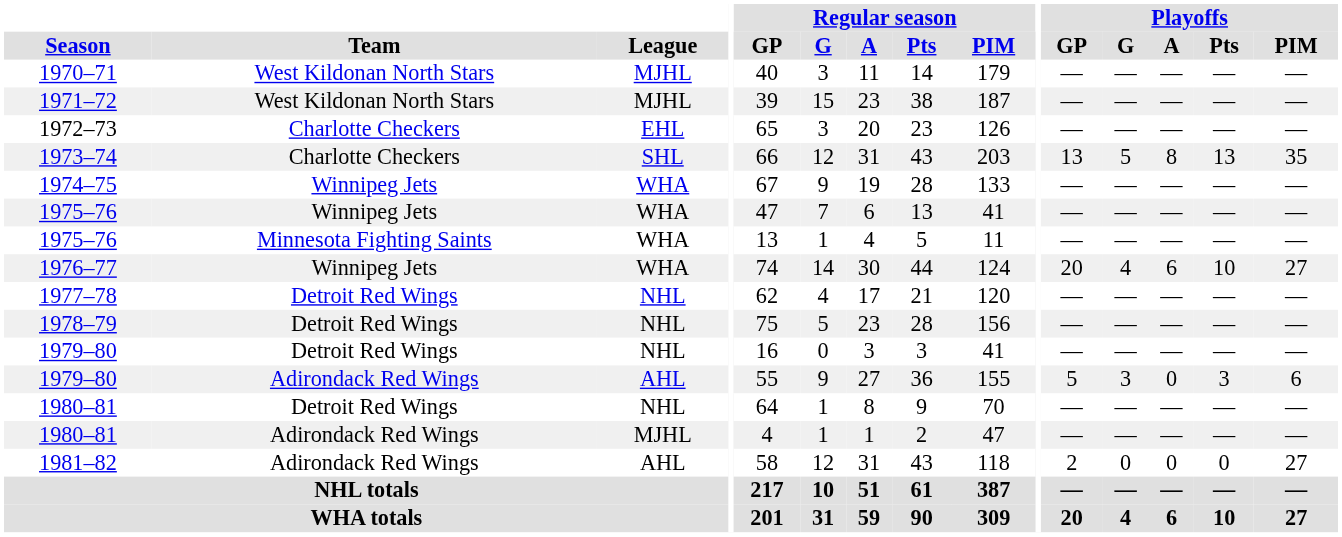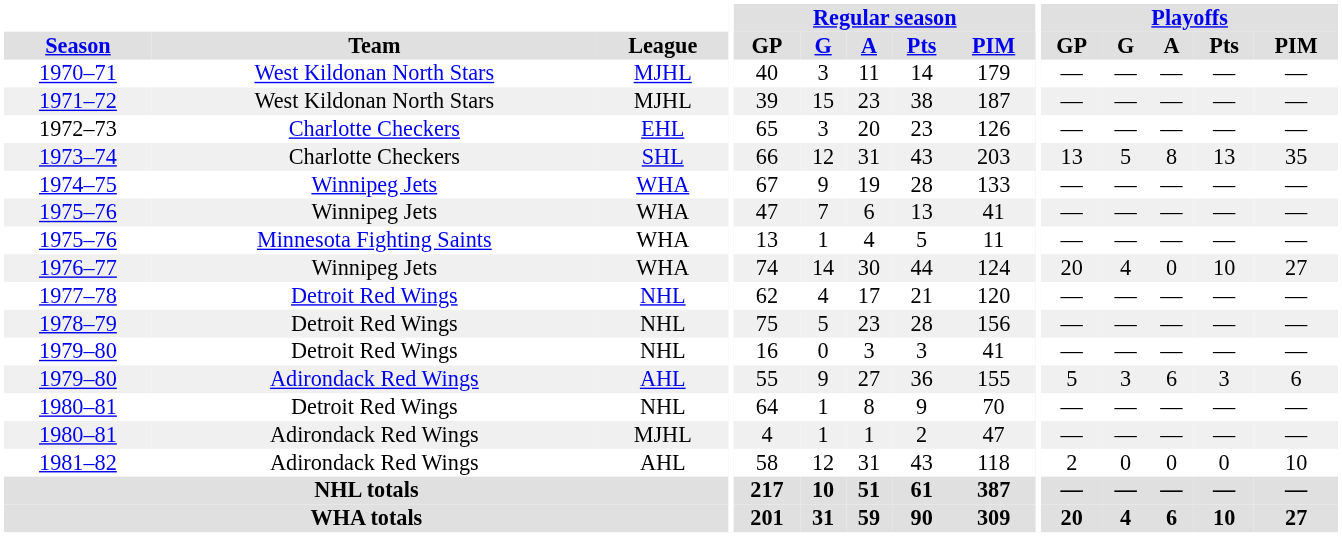 <table border="0" cellpadding="1" cellspacing="0" style="text-align:center; width:60em">
 <tr bgcolor="#e0e0e0">
 <th colspan="3" bgcolor="#ffffff"></th>
 <th rowspan="100" bgcolor="#ffffff"></th>
 <th colspan="5"><a href='#'>Regular season</a></th>
 <th rowspan="100" bgcolor="#ffffff"></th>
 <th colspan="5"><a href='#'>Playoffs</a></th>
 </tr>
 <tr bgcolor="#e0e0e0">
 <th><a href='#'>Season</a></th>
 <th>Team</th>
 <th>League</th>
 <th>GP</th>
 <th><a href='#'>G</a></th>
 <th><a href='#'>A</a></th>
 <th><a href='#'>Pts</a></th>
 <th><a href='#'>PIM</a></th>
 <th>GP</th>
 <th>G</th>
 <th>A</th>
 <th>Pts</th>
 <th>PIM</th>
 </tr>
 <tr>
 <td><a href='#'>1970–71</a></td>
 <td><a href='#'>West Kildonan North Stars</a></td>
 <td><a href='#'>MJHL</a></td>
 <td>40</td>
 <td>3</td>
 <td>11</td>
 <td>14</td>
 <td>179</td>
 <td>—</td>
 <td>—</td>
 <td>—</td>
 <td>—</td>
 <td>—</td>
 </tr>
 <tr bgcolor="#f0f0f0">
 <td><a href='#'>1971–72</a></td>
 <td>West Kildonan North Stars</td>
 <td>MJHL</td>
 <td>39</td>
 <td>15</td>
 <td>23</td>
 <td>38</td>
 <td>187</td>
 <td>—</td>
 <td>—</td>
 <td>—</td>
 <td>—</td>
 <td>—</td>
 </tr>
 <tr>
 <td>1972–73</td>
 <td><a href='#'>Charlotte Checkers</a></td>
 <td><a href='#'>EHL</a></td>
 <td>65</td>
 <td>3</td>
 <td>20</td>
 <td>23</td>
 <td>126</td>
 <td>—</td>
 <td>—</td>
 <td>—</td>
 <td>—</td>
 <td>—</td>
 </tr>
 <tr bgcolor="#f0f0f0">
 <td><a href='#'>1973–74</a></td>
 <td>Charlotte Checkers</td>
 <td><a href='#'>SHL</a></td>
 <td>66</td>
 <td>12</td>
 <td>31</td>
 <td>43</td>
 <td>203</td>
 <td>13</td>
 <td>5</td>
 <td>8</td>
 <td>13</td>
 <td>35</td>
 </tr>
 <tr>
 <td><a href='#'>1974–75</a></td>
 <td><a href='#'>Winnipeg Jets</a></td>
 <td><a href='#'>WHA</a></td>
 <td>67</td>
 <td>9</td>
 <td>19</td>
 <td>28</td>
 <td>133</td>
 <td>—</td>
 <td>—</td>
 <td>—</td>
 <td>—</td>
 <td>—</td>
 </tr>
 <tr bgcolor="#f0f0f0">
 <td><a href='#'>1975–76</a></td>
 <td>Winnipeg Jets</td>
 <td>WHA</td>
 <td>47</td>
 <td>7</td>
 <td>6</td>
 <td>13</td>
 <td>41</td>
 <td>—</td>
 <td>—</td>
 <td>—</td>
 <td>—</td>
 <td>—</td>
 </tr>
 <tr>
 <td><a href='#'>1975–76</a></td>
 <td><a href='#'>Minnesota Fighting Saints</a></td>
 <td>WHA</td>
 <td>13</td>
 <td>1</td>
 <td>4</td>
 <td>5</td>
 <td>11</td>
 <td>—</td>
 <td>—</td>
 <td>—</td>
 <td>—</td>
 <td>—</td>
 </tr>
 <tr bgcolor="#f0f0f0">
 <td><a href='#'>1976–77</a></td>
 <td>Winnipeg Jets</td>
 <td>WHA</td>
 <td>74</td>
 <td>14</td>
 <td>30</td>
 <td>44</td>
 <td>124</td>
 <td>20</td>
 <td>4</td>
-<td>6</td>
+<td>0</td>
 <td>10</td>
 <td>27</td>
 </tr>
 <tr>
 <td><a href='#'>1977–78</a></td>
 <td><a href='#'>Detroit Red Wings</a></td>
 <td><a href='#'>NHL</a></td>
 <td>62</td>
 <td>4</td>
 <td>17</td>
 <td>21</td>
 <td>120</td>
 <td>—</td>
 <td>—</td>
 <td>—</td>
 <td>—</td>
 <td>—</td>
 </tr>
 <tr bgcolor="#f0f0f0">
 <td><a href='#'>1978–79</a></td>
 <td>Detroit Red Wings</td>
 <td>NHL</td>
 <td>75</td>
 <td>5</td>
 <td>23</td>
 <td>28</td>
 <td>156</td>
 <td>—</td>
 <td>—</td>
 <td>—</td>
 <td>—</td>
 <td>—</td>
 </tr>
 <tr>
 <td><a href='#'>1979–80</a></td>
 <td>Detroit Red Wings</td>
 <td>NHL</td>
 <td>16</td>
 <td>0</td>
 <td>3</td>
 <td>3</td>
 <td>41</td>
 <td>—</td>
 <td>—</td>
 <td>—</td>
 <td>—</td>
 <td>—</td>
 </tr>
 <tr bgcolor="#f0f0f0">
 <td><a href='#'>1979–80</a></td>
 <td><a href='#'>Adirondack Red Wings</a></td>
 <td><a href='#'>AHL</a></td>
 <td>55</td>
 <td>9</td>
 <td>27</td>
 <td>36</td>
 <td>155</td>
 <td>5</td>
 <td>3</td>
-<td>0</td>
+<td>6</td>
 <td>3</td>
 <td>6</td>
 </tr>
 <tr>
 <td><a href='#'>1980–81</a></td>
 <td>Detroit Red Wings</td>
 <td>NHL</td>
 <td>64</td>
 <td>1</td>
 <td>8</td>
 <td>9</td>
 <td>70</td>
 <td>—</td>
 <td>—</td>
 <td>—</td>
 <td>—</td>
 <td>—</td>
 </tr>
 <tr bgcolor="#f0f0f0">
 <td><a href='#'>1980–81</a></td>
 <td>Adirondack Red Wings</td>
 <td>MJHL</td>
 <td>4</td>
 <td>1</td>
 <td>1</td>
 <td>2</td>
 <td>47</td>
 <td>—</td>
 <td>—</td>
 <td>—</td>
 <td>—</td>
 <td>—</td>
 </tr>
 <tr>
 <td><a href='#'>1981–82</a></td>
 <td>Adirondack Red Wings</td>
 <td>AHL</td>
 <td>58</td>
 <td>12</td>
 <td>31</td>
 <td>43</td>
 <td>118</td>
 <td>2</td>
 <td>0</td>
 <td>0</td>
 <td>0</td>
-<td>27</td>
+<td>10</td>
 </tr>
 <tr bgcolor="#e0e0e0">
 <th colspan="3">NHL totals</th>
 <th>217</th>
 <th>10</th>
 <th>51</th>
 <th>61</th>
 <th>387</th>
 <th>—</th>
 <th>—</th>
 <th>—</th>
 <th>—</th>
 <th>—</th>
 </tr>
 <tr bgcolor="#e0e0e0">
 <th colspan="3">WHA totals</th>
 <th>201</th>
 <th>31</th>
 <th>59</th>
 <th>90</th>
 <th>309</th>
 <th>20</th>
 <th>4</th>
 <th>6</th>
 <th>10</th>
 <th>27</th>
 </tr>
 </table>
